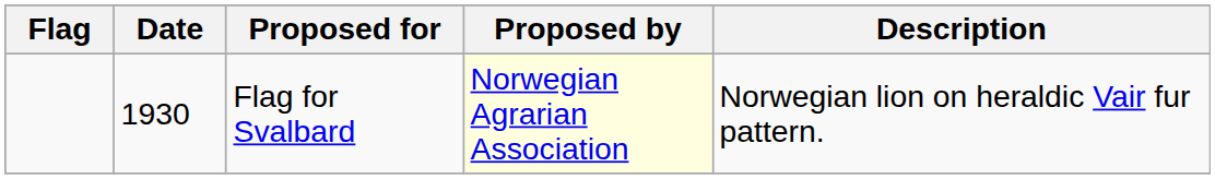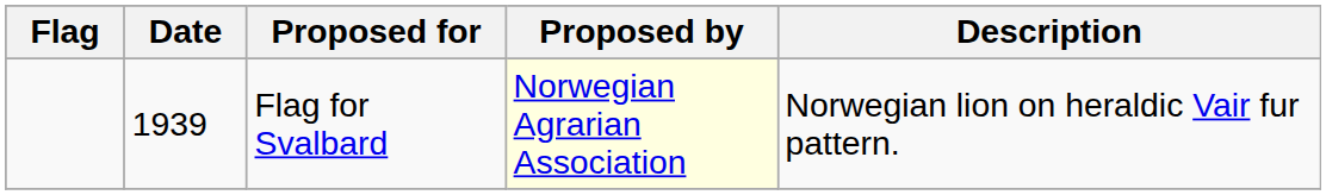 <table class="wikitable" width="100%">
 <tr>
 <th style="width:100px;">Flag</th>
 <th style="width:100px;">Date</th>
 <th style="width:250px;">Proposed for</th>
 <th style="width:250px;">Proposed by</th>
 <th style="min-width:250px">Description</th>
 </tr>
 <tr>
 <td></td>
-<td>1930</td>
+<td>1939</td>
 <td>Flag for <a href='#'>Svalbard</a></td>
 <td style="background: lightyellow;"><a href='#'>Norwegian Agrarian Association</a></td>
 <td>Norwegian lion on heraldic <a href='#'>Vair</a> fur pattern.</td>
 </tr>
 </table>
